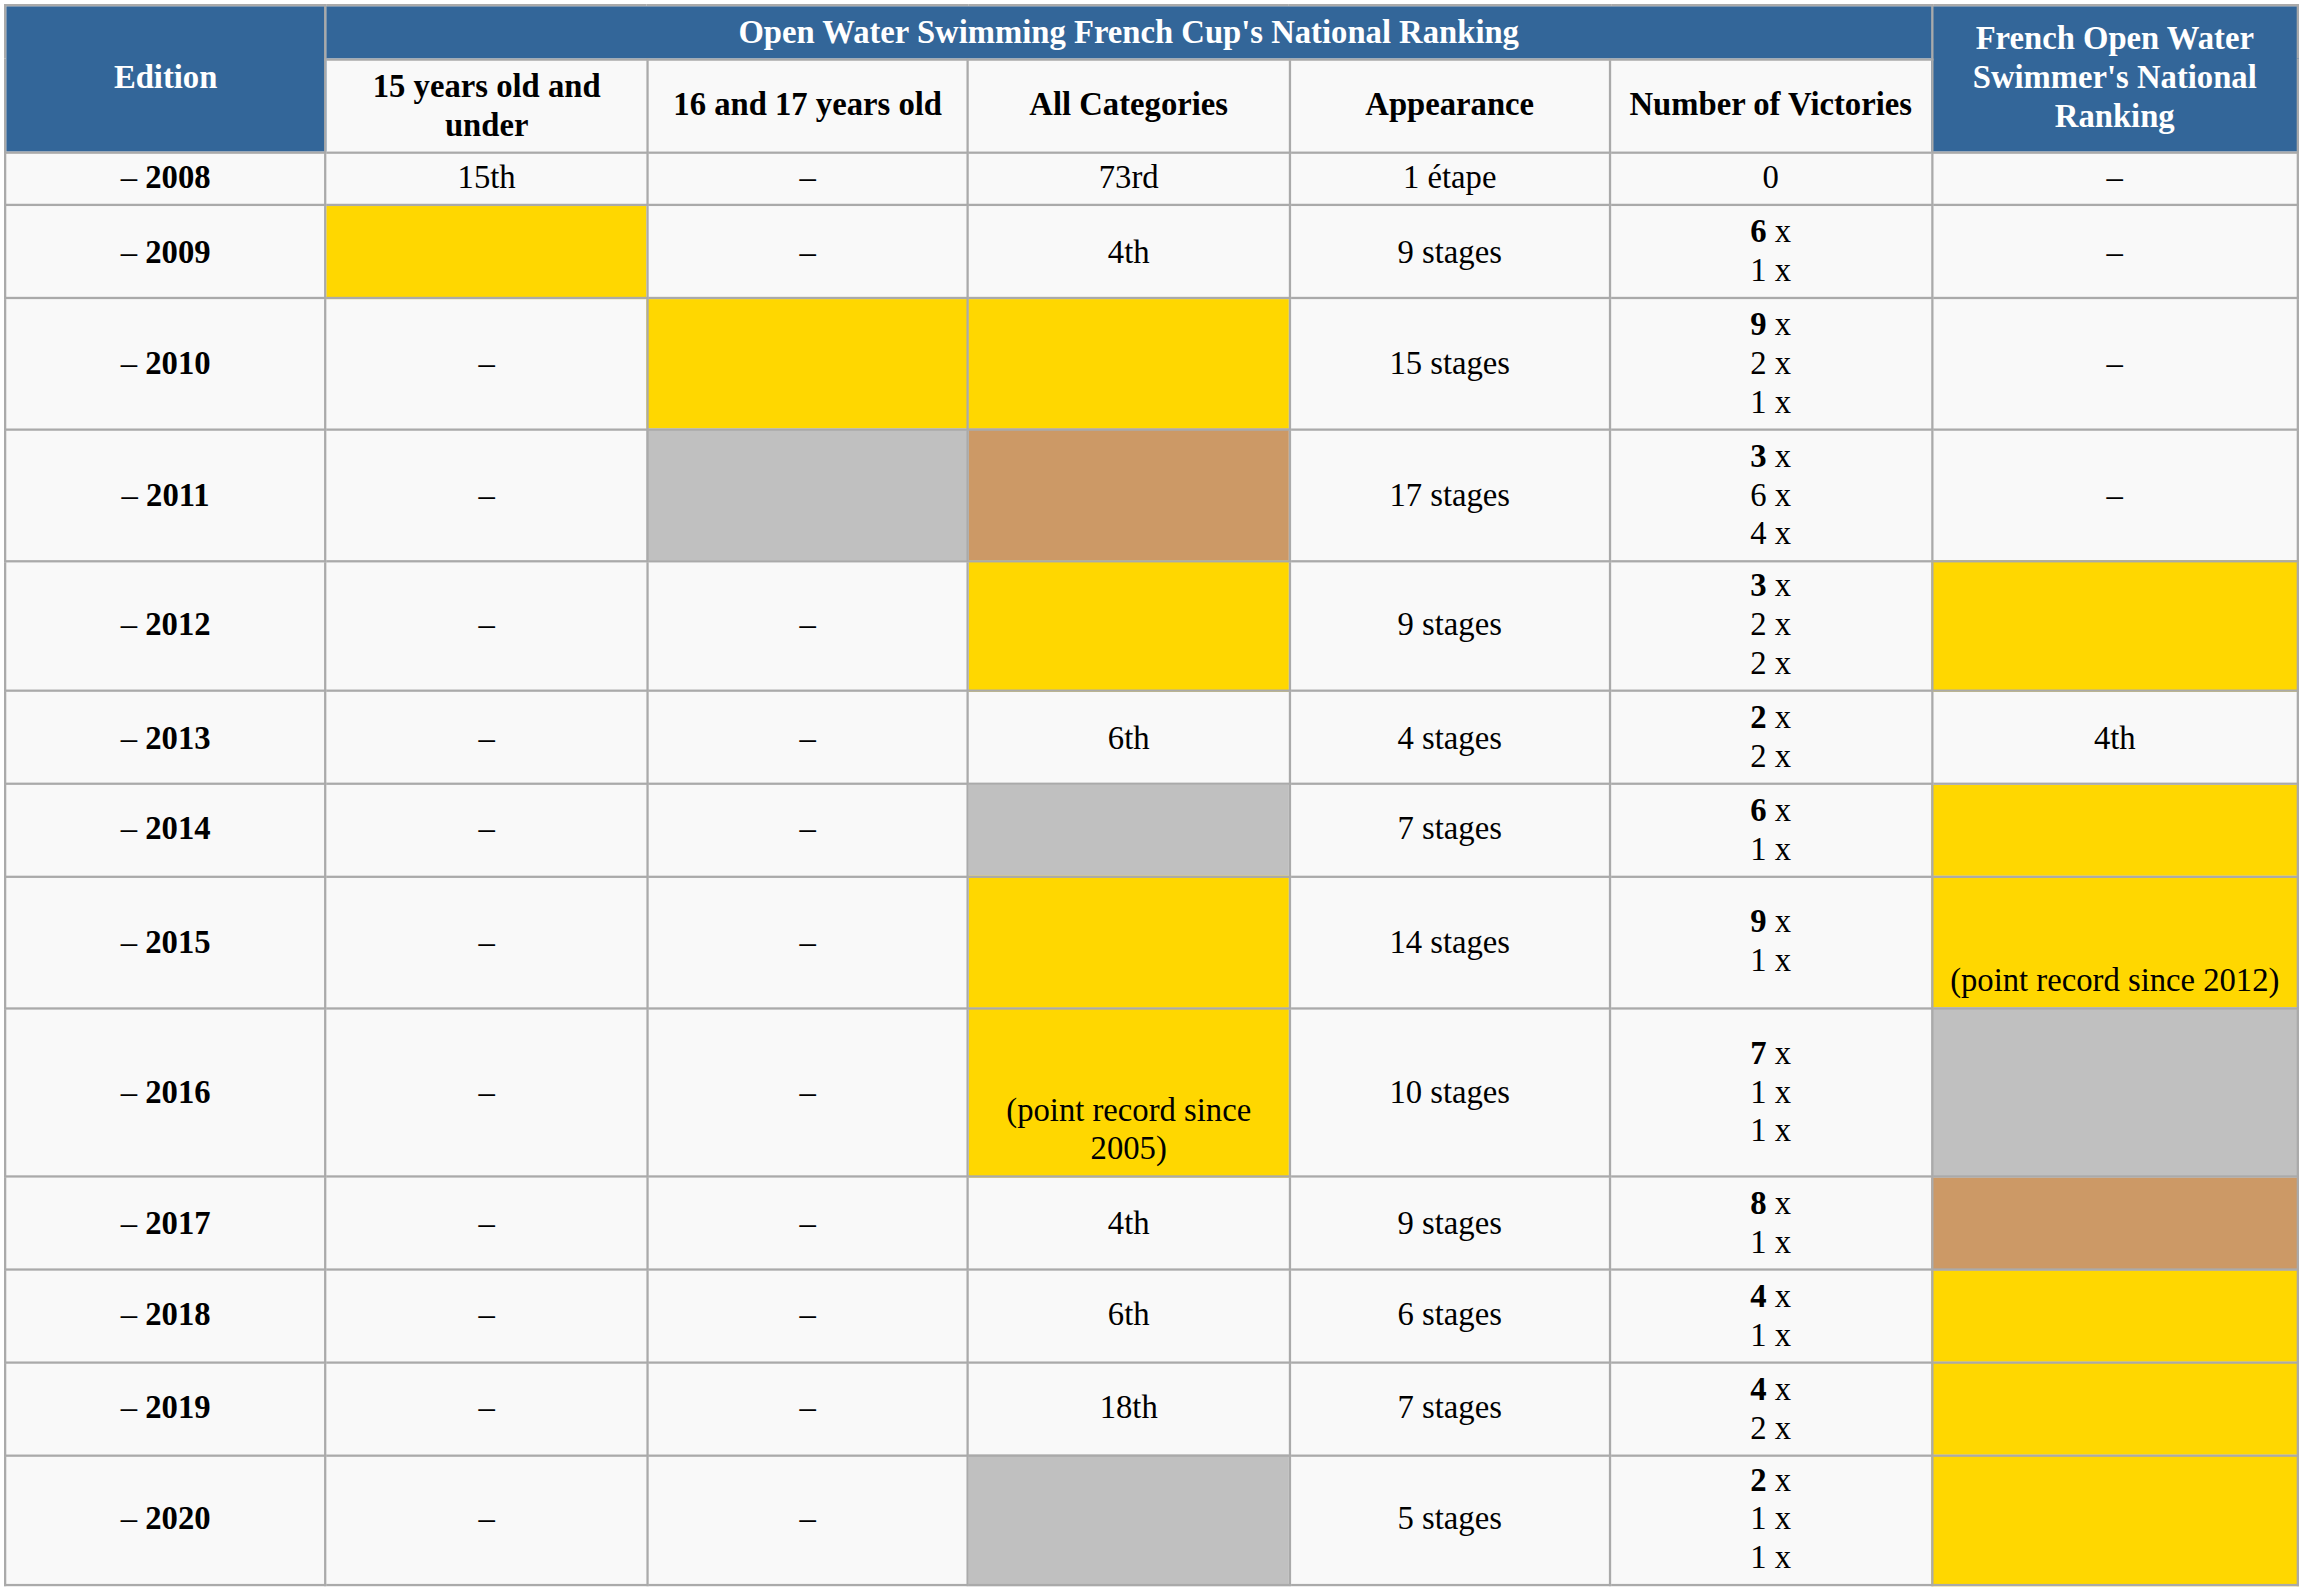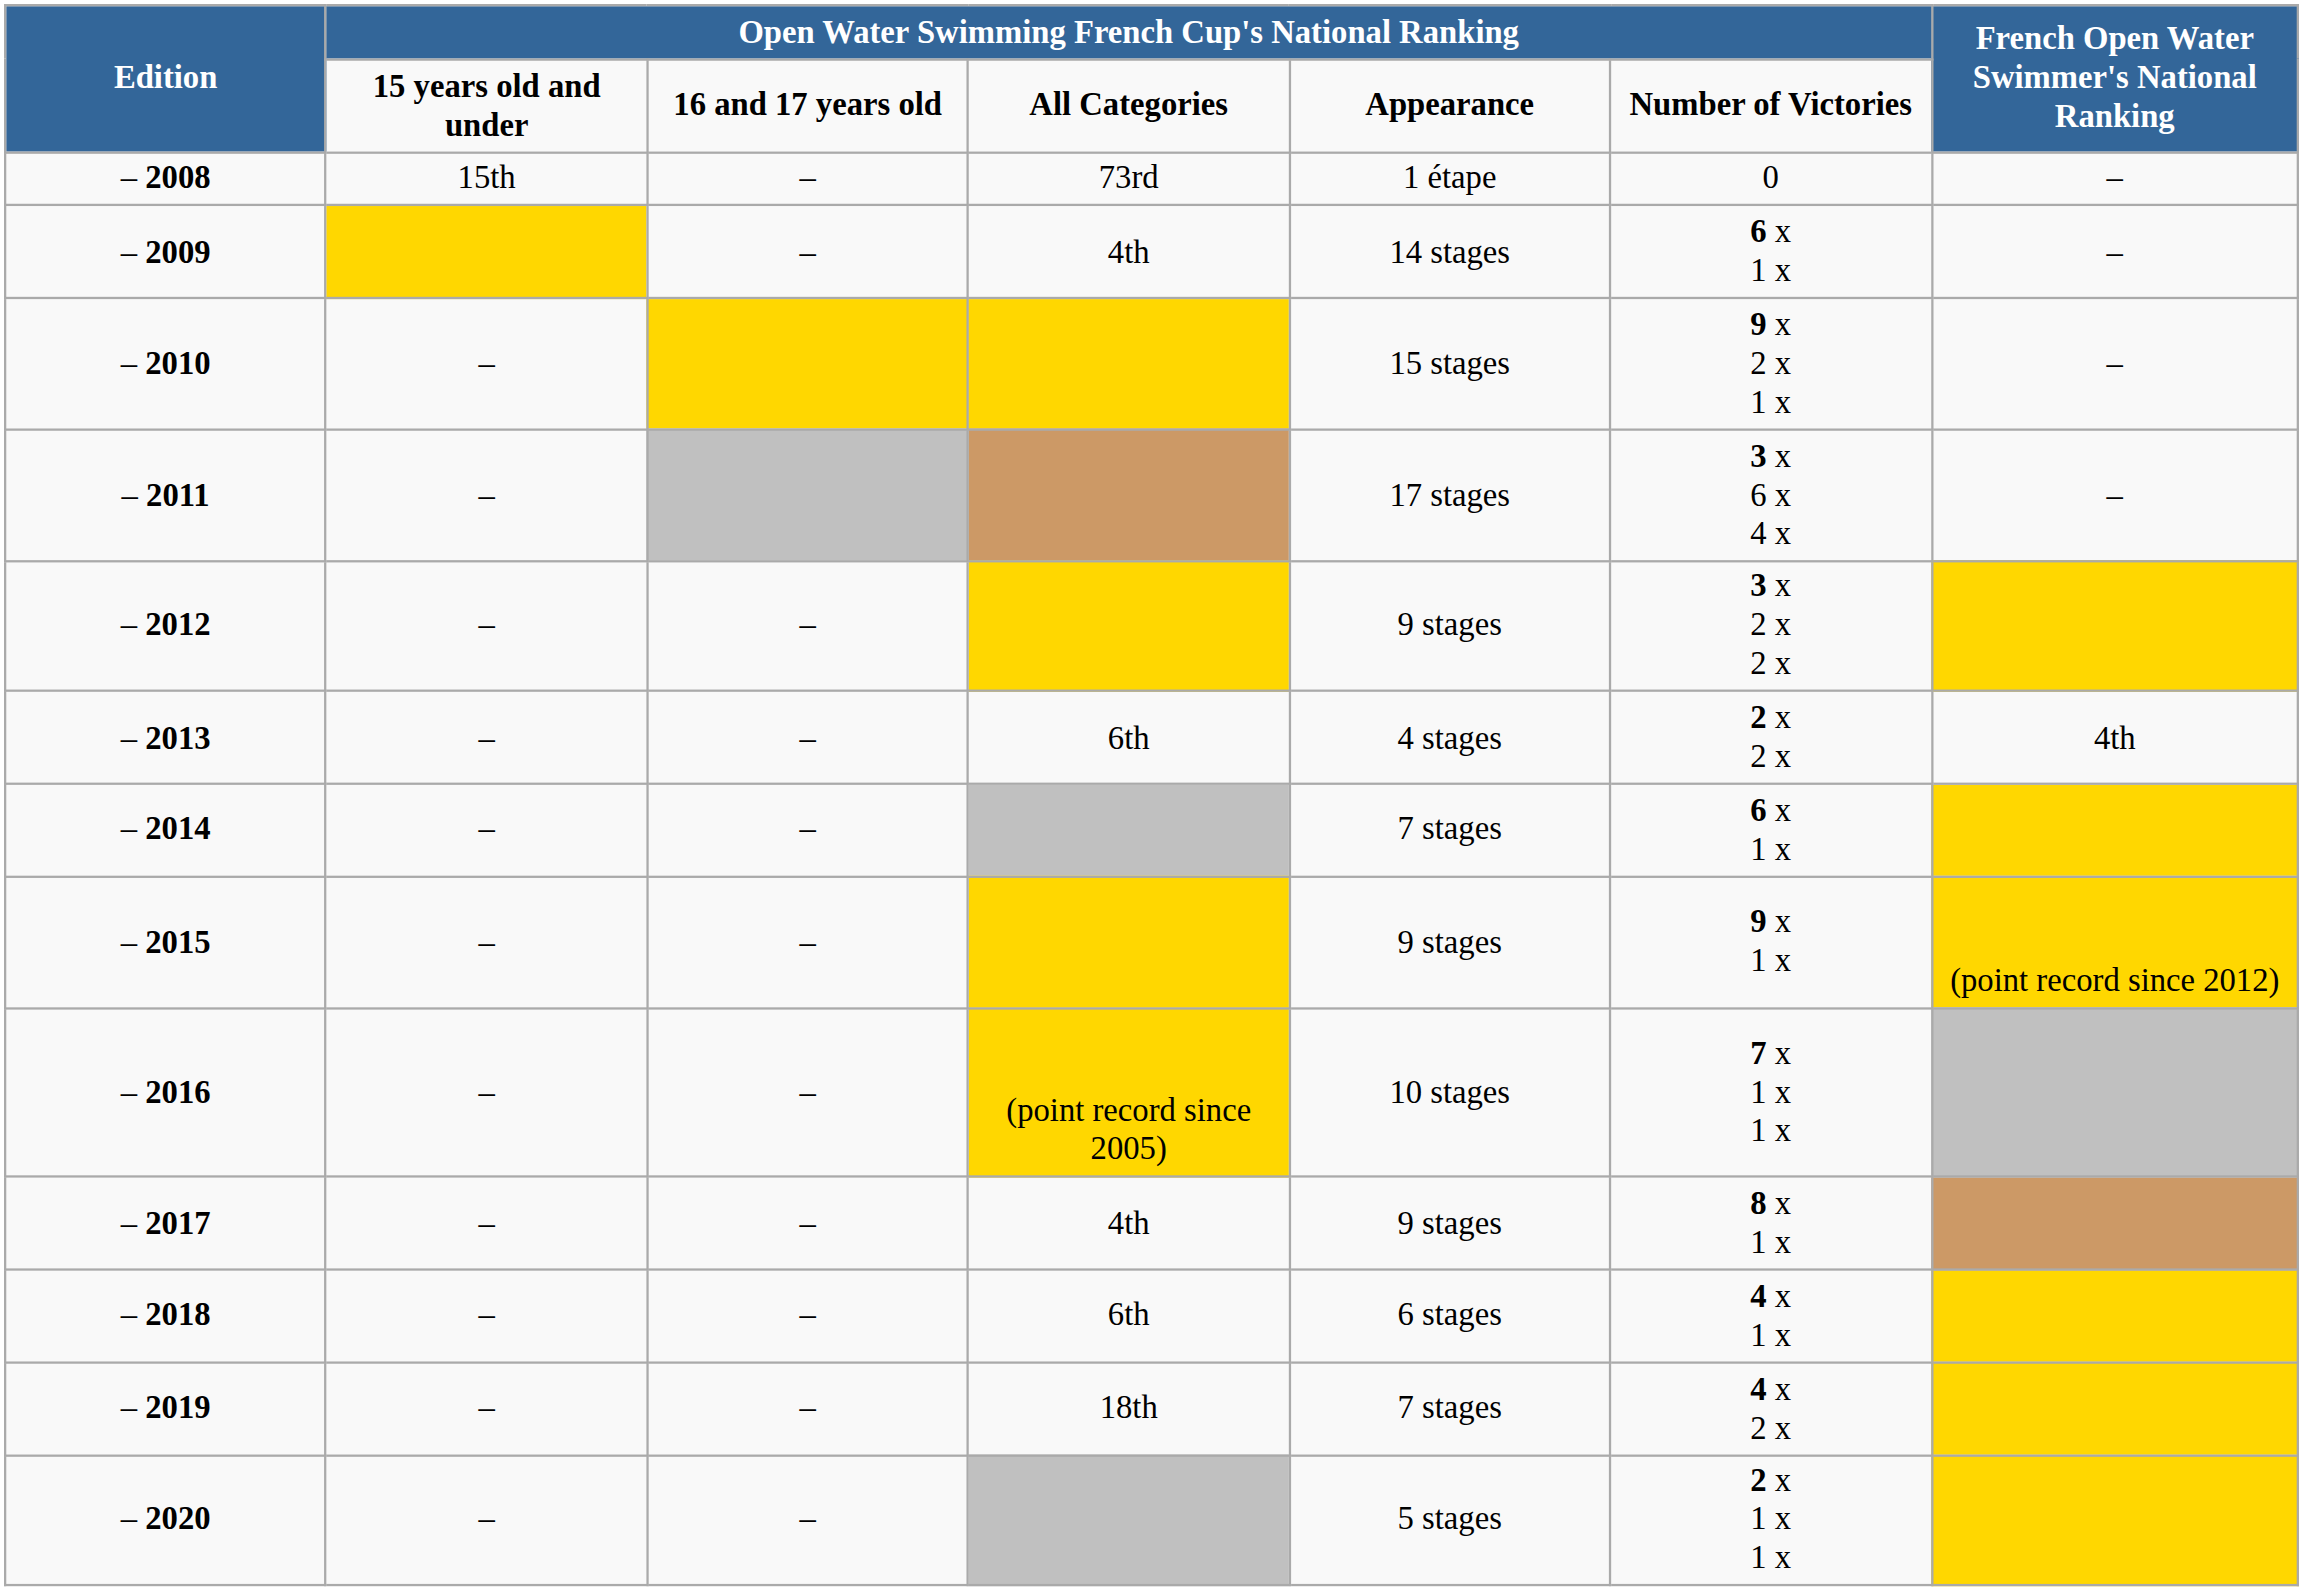 <table class="wikitable centre" style="font-size:90%; text-align:center" width="80%">
 <tr style="background-color:#369">
 <td rowspan="2" width="14%" style="color:white"><strong>Edition</strong></td>
 <td colspan="5" style="color:white"><strong>Open Water Swimming French Cup's National Ranking</strong></td>
 <td rowspan="2" style="color:white"><strong>French Open Water Swimmer's National Ranking</strong></td>
 </tr>
 <tr>
 <td width="14%"><strong>15 years old and under</strong></td>
 <td width="14%"><strong>16 and 17 years old</strong></td>
 <td width="14%"><strong>All Categories</strong></td>
 <td width="14%"><strong>Appearance</strong></td>
 <td width="14%"><strong>Number of Victories</strong></td>
 </tr>
 <tr>
 <td> – <strong>2008</strong></td>
 <td>15th <br> </td>
 <td>–</td>
 <td>73rd <br> </td>
 <td>1 étape</td>
 <td>0</td>
 <td>–</td>
 </tr>
 <tr>
 <td> – <strong>2009</strong></td>
 <td bgcolor="gold"><strong></strong> <br> </td>
 <td>–</td>
 <td>4th <br> </td>
-<td>9 stages</td>
+<td>14 stages</td>
 <td><strong>6</strong> x <strong></strong> <br> 1 x <strong></strong></td>
 <td>–</td>
 </tr>
 <tr>
 <td> – <strong>2010</strong></td>
 <td>–</td>
 <td bgcolor="gold"><strong></strong> <br> </td>
 <td bgcolor="gold"><strong></strong> <br> </td>
 <td>15 stages</td>
 <td><strong>9</strong> x <strong></strong> <br> 2 x <strong></strong> <br> 1 x <strong></strong></td>
 <td>–</td>
 </tr>
 <tr>
 <td> – <strong>2011</strong></td>
 <td>–</td>
 <td bgcolor="silver"><strong></strong> <br> </td>
 <td bgcolor="CC9966"><strong></strong> <br> </td>
 <td>17 stages</td>
 <td><strong>3</strong> x <strong></strong> <br> 6 x <strong></strong> <br> 4 x <strong></strong></td>
 <td>–</td>
 </tr>
 <tr>
 <td> – <strong>2012</strong></td>
 <td>–</td>
 <td>–</td>
 <td bgcolor="gold"><strong></strong> <br> </td>
 <td>9 stages</td>
 <td><strong>3</strong> x <strong></strong> <br> 2 x <strong></strong> <br> 2 x <strong></strong></td>
 <td bgcolor="gold"><strong></strong> <br> </td>
 </tr>
 <tr>
 <td> – <strong>2013</strong></td>
 <td>–</td>
 <td>–</td>
 <td>6th <br> </td>
 <td>4 stages</td>
 <td><strong>2</strong> x <strong></strong> <br> 2 x <strong></strong></td>
 <td>4th <br> </td>
 </tr>
 <tr>
 <td> – <strong>2014</strong></td>
 <td>–</td>
 <td>–</td>
 <td bgcolor="silver"><strong></strong> <br> </td>
 <td>7 stages</td>
 <td><strong>6</strong> x <strong></strong> <br> 1 x <strong></strong></td>
 <td bgcolor="gold"><strong></strong> <br> </td>
 </tr>
 <tr>
 <td> – <strong>2015</strong></td>
 <td>–</td>
 <td>–</td>
 <td bgcolor="gold"><strong></strong> <br>  <br></td>
-<td>14 stages</td>
+<td>9 stages</td>
 <td><strong>9</strong> x <strong></strong>  <br> 1 x <strong></strong></td>
 <td bgcolor="gold"><strong></strong> <br>  <br> (point record since 2012)</td>
 </tr>
 <tr>
 <td> – <strong>2016</strong></td>
 <td>–</td>
 <td>–</td>
 <td bgcolor="gold"><strong></strong> <br>  <br> (point record since 2005)</td>
 <td>10 stages</td>
 <td><strong>7</strong> x <strong></strong>  <br> 1 x <strong></strong> <br> 1 x <strong></strong></td>
 <td bgcolor="silver"><strong></strong> <br> </td>
 </tr>
 <tr>
 <td> – <strong>2017</strong></td>
 <td>–</td>
 <td>–</td>
 <td>4th <br> </td>
 <td>9 stages</td>
 <td><strong>8</strong> x <strong></strong>  <br> 1 x <strong></strong></td>
 <td bgcolor="CC9966"><strong></strong> <br> </td>
 </tr>
 <tr>
 <td> – <strong>2018</strong></td>
 <td>–</td>
 <td>–</td>
 <td>6th <br> </td>
 <td>6 stages</td>
 <td><strong>4</strong> x <strong></strong>  <br> 1 x <strong></strong></td>
 <td bgcolor="gold"><strong></strong> <br> </td>
 </tr>
 <tr>
 <td> – <strong>2019</strong></td>
 <td>–</td>
 <td>–</td>
 <td>18th <br> </td>
 <td>7 stages</td>
 <td><strong>4</strong> x <strong></strong>  <br> 2 x <strong></strong></td>
 <td bgcolor="gold"><strong></strong> <br> </td>
 </tr>
 <tr>
 <td> – <strong>2020</strong></td>
 <td>–</td>
 <td>–</td>
 <td bgcolor="silver"><strong></strong> <br> </td>
 <td>5 stages</td>
 <td><strong>2</strong> x <strong></strong>  <br> 1 x <strong></strong> <br> 1 x <strong></strong></td>
 <td bgcolor="gold"><strong></strong> <br> </td>
 </tr>
 </table>
